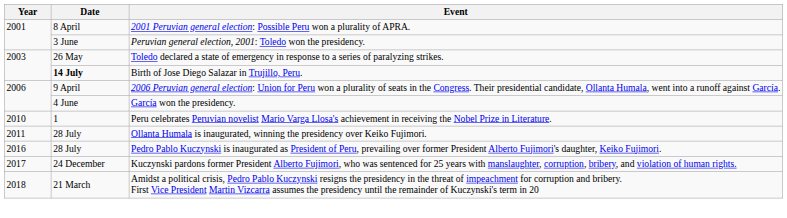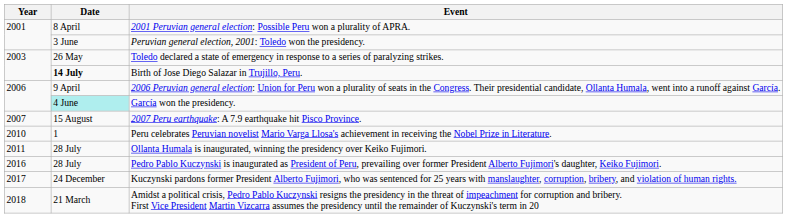 <table class="wikitable">
 <tr>
 <th style="width:6%">Year</th>
 <th style="width:10%">Date</th>
 <th>Event</th>
 </tr>
 <tr>
 <td rowspan="2" valign="top">2001</td>
 <td>8 April</td>
 <td><em><a href='#'>2001 Peruvian general election</a></em>: <a href='#'>Possible Peru</a> won a plurality of APRA.</td>
 </tr>
 <tr>
 <td>3 June</td>
 <td><em>Peruvian general election, 2001</em>: <a href='#'>Toledo</a> won the presidency.</td>
 </tr>
 <tr>
 <td rowspan="2" valign="top">2003</td>
 <td>26 May</td>
 <td><a href='#'>Toledo</a> declared a state of emergency in response to a series of paralyzing strikes.</td>
 </tr>
 <tr>
 <td><strong>14 July</strong></td>
 <td>Birth of Jose Diego Salazar in <a href='#'>Trujillo, Peru</a>.</td>
 </tr>
 <tr>
 <td rowspan="2" valign="top">2006</td>
 <td>9 April</td>
 <td><em><a href='#'>2006 Peruvian general election</a></em>: <a href='#'>Union for Peru</a> won a plurality of seats in the <a href='#'>Congress</a>.  Their presidential candidate, <a href='#'>Ollanta Humala</a>, went into a runoff against <a href='#'>García</a>.</td>
 </tr>
 <tr>
-<td>4 June</td>
+<td style="background: paleturquoise;">4 June</td>
 <td><a href='#'>García</a> won the presidency.</td>
+</tr>
+<tr>
+<td>2007</td>
+<td>15 August</td>
+<td><em><a href='#'>2007 Peru earthquake</a></em>: A 7.9 earthquake hit <a href='#'>Pisco Province</a>.</td>
 </tr>
 <tr>
 <td>2010</td>
 <td>1</td>
 <td>Peru celebrates <a href='#'>Peruvian novelist</a> <a href='#'>Mario Varga Llosa's</a> achievement in receiving the <a href='#'>Nobel Prize in Literature</a>.</td>
 </tr>
 <tr>
 <td>2011</td>
 <td>28 July</td>
 <td><a href='#'>Ollanta Humala</a> is inaugurated, winning the presidency over Keiko Fujimori.</td>
 </tr>
 <tr>
 <td>2016</td>
 <td>28 July</td>
 <td><a href='#'>Pedro Pablo Kuczynski</a> is inaugurated as <a href='#'>President of Peru</a>, prevailing over former President <a href='#'>Alberto Fujimori</a>'s daughter, <a href='#'>Keiko Fujimori</a>.</td>
 </tr>
 <tr>
 <td>2017</td>
 <td>24 December</td>
 <td>Kuczynski pardons former President <a href='#'>Alberto Fujimori</a>, who was sentenced for 25 years with <a href='#'>manslaughter</a>, <a href='#'>corruption</a>, <a href='#'>bribery</a>, and <a href='#'>violation of human rights.</a></td>
 </tr>
 <tr>
 <td>2018</td>
 <td>21 March</td>
 <td>Amidst a political crisis, <a href='#'>Pedro Pablo Kuczynski</a> resigns the presidency in the threat of <a href='#'>impeachment</a> for corruption and bribery.<br>First <a href='#'>Vice President</a> <a href='#'>Martin Vizcarra</a> assumes the presidency until the remainder of Kuczynski's term in 20</td>
 </tr>
 </table>
